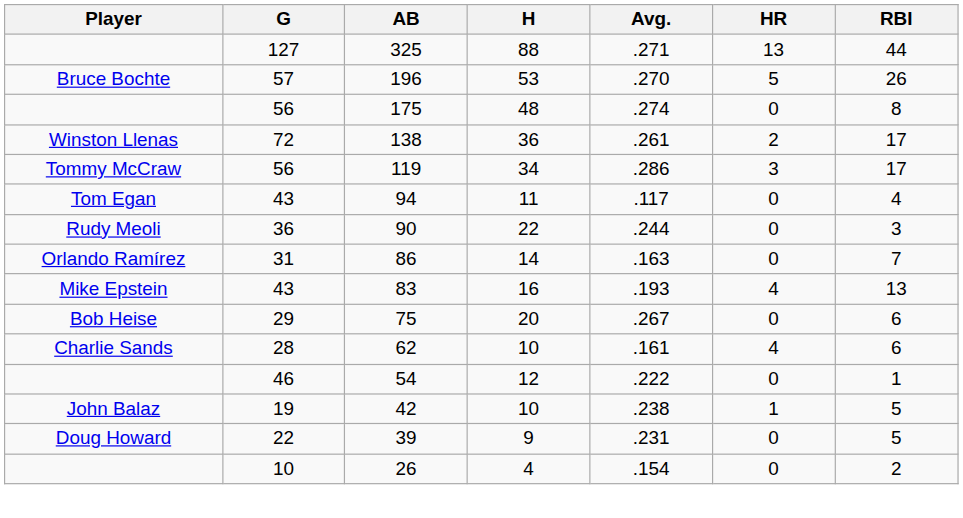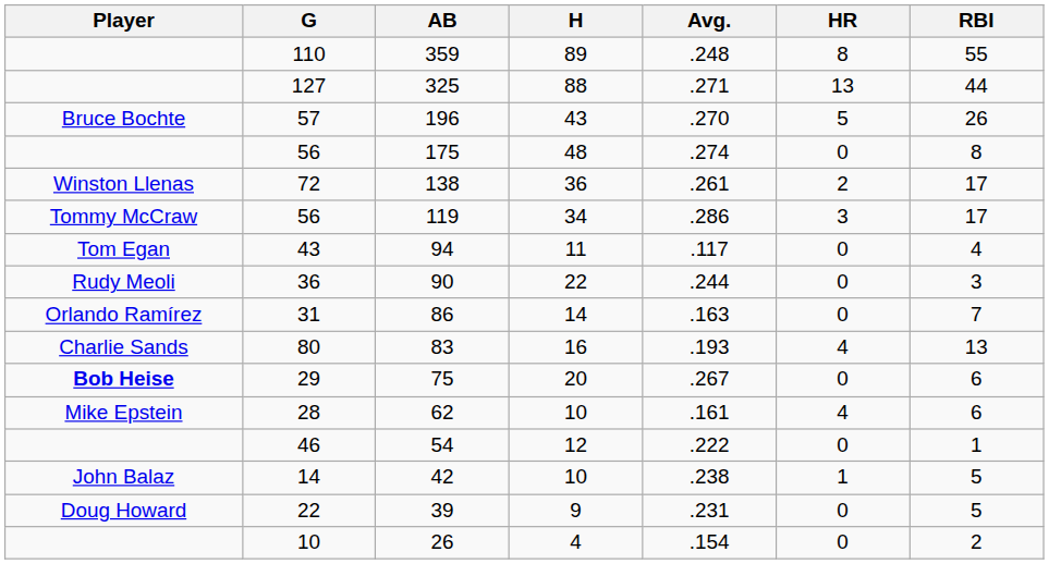 <table class="wikitable sortable">
 <tr>
 <th bgcolor="#DDDDFF" width="16%">Player</th>
 <th bgcolor="#DDDDFF" width="9%">G</th>
 <th bgcolor="#DDDDFF" width="9%">AB</th>
 <th bgcolor="#DDDDFF" width="9%">H</th>
 <th bgcolor="#DDDDFF" width="9%">Avg.</th>
 <th bgcolor="#DDDDFF" width="9%">HR</th>
 <th bgcolor="#DDDDFF" width="9%">RBI</th>
+</tr>
+<tr align="center">
+<td></td>
+<td>110</td>
+<td>359</td>
+<td>89</td>
+<td>.248</td>
+<td>8</td>
+<td>55</td>
 </tr>
 <tr align="center">
 <td></td>
 <td>127</td>
 <td>325</td>
 <td>88</td>
 <td>.271</td>
 <td>13</td>
 <td>44</td>
 </tr>
 <tr align="center">
 <td><a href='#'>Bruce Bochte</a></td>
 <td>57</td>
 <td>196</td>
-<td>53</td>
+<td>43</td>
 <td>.270</td>
 <td>5</td>
 <td>26</td>
 </tr>
 <tr align=center>
 <td></td>
 <td>56</td>
 <td>175</td>
 <td>48</td>
 <td>.274</td>
 <td>0</td>
 <td>8</td>
 </tr>
 <tr align="center">
 <td><a href='#'>Winston Llenas</a></td>
 <td>72</td>
 <td>138</td>
 <td>36</td>
 <td>.261</td>
 <td>2</td>
 <td>17</td>
 </tr>
 <tr align=center>
 <td><a href='#'>Tommy McCraw</a></td>
 <td>56</td>
 <td>119</td>
 <td>34</td>
 <td>.286</td>
 <td>3</td>
 <td>17</td>
 </tr>
 <tr align=center>
 <td><a href='#'>Tom Egan</a></td>
 <td>43</td>
 <td>94</td>
 <td>11</td>
 <td>.117</td>
 <td>0</td>
 <td>4</td>
 </tr>
 <tr align=center>
 <td><a href='#'>Rudy Meoli</a></td>
 <td>36</td>
 <td>90</td>
 <td>22</td>
 <td>.244</td>
 <td>0</td>
 <td>3</td>
 </tr>
 <tr align=center>
 <td><a href='#'>Orlando Ramírez</a></td>
 <td>31</td>
 <td>86</td>
 <td>14</td>
 <td>.163</td>
 <td>0</td>
 <td>7</td>
 </tr>
 <tr align=center>
-<td><a href='#'>Mike Epstein</a></td>
-<td>43</td>
+<td><a href='#'>Charlie Sands</a></td>
+<td>80</td>
 <td>83</td>
 <td>16</td>
 <td>.193</td>
 <td>4</td>
 <td>13</td>
 </tr>
 <tr align=center>
-<td><a href='#'>Bob Heise</a></td>
+<td><strong><a href='#'>Bob Heise</a></strong></td>
 <td>29</td>
 <td>75</td>
 <td>20</td>
 <td>.267</td>
 <td>0</td>
 <td>6</td>
 </tr>
 <tr align=center>
-<td><a href='#'>Charlie Sands</a></td>
+<td><a href='#'>Mike Epstein</a></td>
 <td>28</td>
 <td>62</td>
 <td>10</td>
 <td>.161</td>
 <td>4</td>
 <td>6</td>
 </tr>
 <tr align=center>
 <td></td>
 <td>46</td>
 <td>54</td>
 <td>12</td>
 <td>.222</td>
 <td>0</td>
 <td>1</td>
 </tr>
 <tr align="center">
 <td><a href='#'>John Balaz</a></td>
-<td>19</td>
+<td>14</td>
 <td>42</td>
 <td>10</td>
 <td>.238</td>
 <td>1</td>
 <td>5</td>
 </tr>
 <tr align=center>
 <td><a href='#'>Doug Howard</a></td>
 <td>22</td>
 <td>39</td>
 <td>9</td>
 <td>.231</td>
 <td>0</td>
 <td>5</td>
 </tr>
 <tr align=center>
 <td></td>
 <td>10</td>
 <td>26</td>
 <td>4</td>
 <td>.154</td>
 <td>0</td>
 <td>2</td>
 </tr>
 </table>
